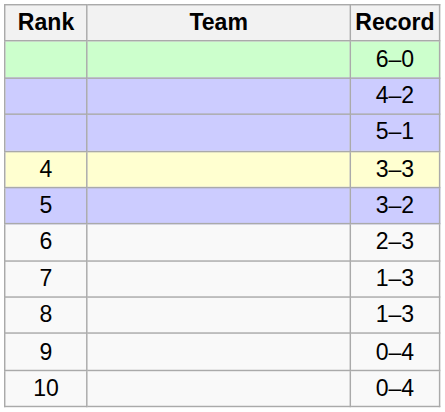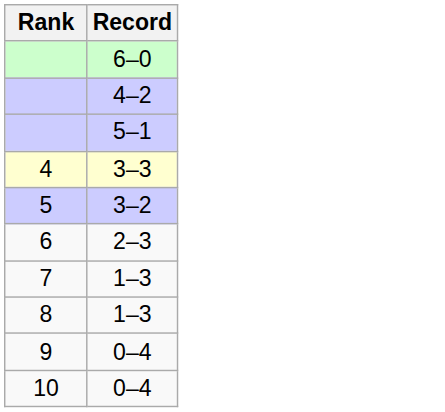 <table class="wikitable" style="text-align: center">
 <tr>
 <th width=50>Rank</th>
-<th width=175>Team</th>
 <th width=50>Record</th>
 </tr>
 <tr bgcolor=ccffcc>
 <td></td>
-<td align=left></td>
 <td>6–0</td>
 </tr>
 <tr bgcolor=ccccff>
 <td></td>
-<td align=left></td>
 <td>4–2</td>
 </tr>
 <tr bgcolor=ccccff>
 <td></td>
-<td align=left></td>
 <td>5–1</td>
 </tr>
 <tr bgcolor=#ffffd0>
 <td>4</td>
-<td align=left></td>
 <td>3–3</td>
 </tr>
 <tr bgcolor=ccccff>
 <td>5</td>
-<td align=left></td>
 <td>3–2</td>
 </tr>
 <tr>
 <td>6</td>
-<td align=left></td>
 <td>2–3</td>
 </tr>
 <tr>
 <td>7</td>
-<td align=left></td>
 <td>1–3</td>
 </tr>
 <tr>
 <td>8</td>
-<td align=left></td>
 <td>1–3</td>
 </tr>
 <tr>
 <td>9</td>
-<td align=left></td>
 <td>0–4</td>
 </tr>
 <tr>
 <td>10</td>
-<td align=left></td>
 <td>0–4</td>
 </tr>
 </table>
